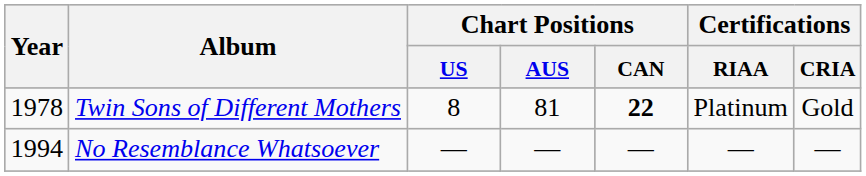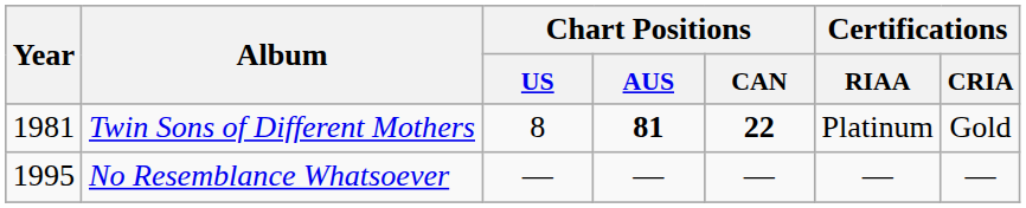 <table class="wikitable">
 <tr>
 <th rowspan="2">Year</th>
 <th rowspan="2">Album</th>
 <th colspan="3">Chart Positions</th>
 <th colspan="2">Certifications</th>
 </tr>
 <tr>
 <th width="50"><small><a href='#'>US</a></small></th>
 <th width="50"><small><a href='#'>AUS</a></small></th>
 <th width="50"><small>CAN</small></th>
 <th><small>RIAA</small></th>
 <th><small>CRIA</small></th>
 </tr>
 <tr>
-<td>1978</td>
+<td>1981</td>
 <td><em><a href='#'>Twin Sons of Different Mothers</a></em></td>
 <td align="center">8</td>
-<td align="center">81</td>
+<td align="center"><strong>81</strong></td>
 <td align="center"><strong>22</strong></td>
 <td align="center">Platinum</td>
 <td align="center">Gold</td>
 </tr>
 <tr>
-<td>1994</td>
+<td>1995</td>
 <td><em><a href='#'>No Resemblance Whatsoever</a></em></td>
 <td align="center">—</td>
 <td align="center">—</td>
 <td align="center">—</td>
 <td align="center">—</td>
 <td align="center">—</td>
 </tr>
 </table>
